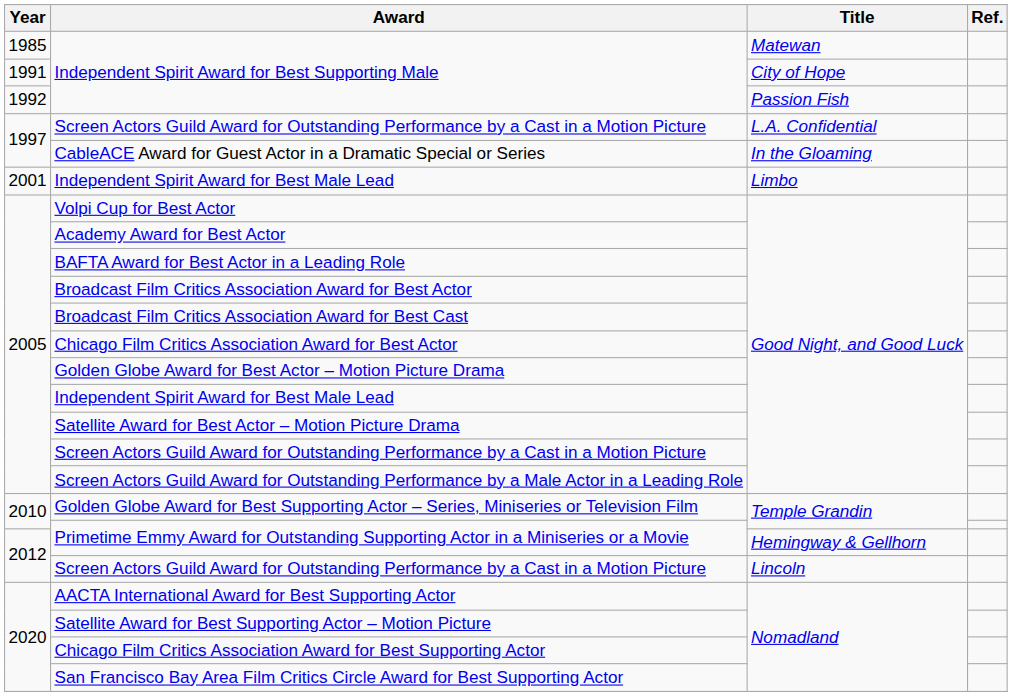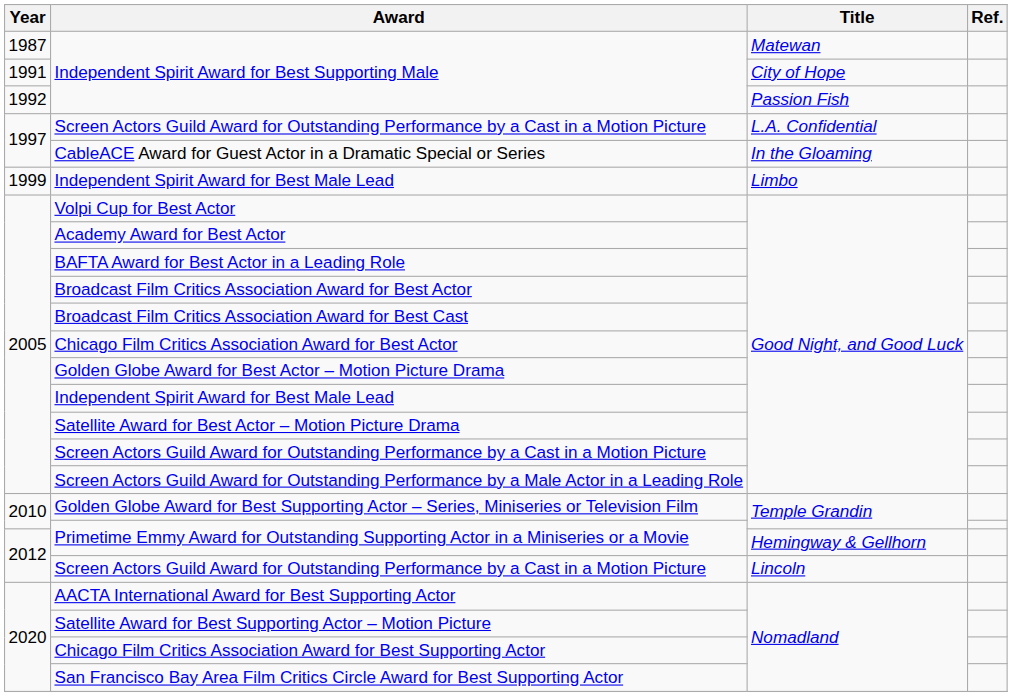 <table class="wikitable unsortable">
 <tr>
 <th>Year</th>
 <th>Award</th>
 <th>Title</th>
 <th>Ref.</th>
 </tr>
 <tr>
-<td>1985</td>
+<td>1987</td>
 <td rowspan="3"><a href='#'>Independent Spirit Award for Best Supporting Male</a></td>
 <td><em><a href='#'>Matewan</a></em></td>
 <td></td>
 </tr>
 <tr>
 <td>1991</td>
 <td><em><a href='#'>City of Hope</a></em></td>
 <td></td>
 </tr>
 <tr>
 <td>1992</td>
 <td><em><a href='#'>Passion Fish</a></em></td>
 <td></td>
 </tr>
 <tr>
 <td rowspan="2">1997</td>
 <td><a href='#'>Screen Actors Guild Award for Outstanding Performance by a Cast in a Motion Picture</a></td>
 <td><em><a href='#'>L.A. Confidential</a></em></td>
 <td></td>
 </tr>
 <tr>
 <td><a href='#'>CableACE</a> Award for Guest Actor in a Dramatic Special or Series</td>
 <td><em><a href='#'>In the Gloaming</a></em></td>
 <td></td>
 </tr>
 <tr>
-<td>2001</td>
+<td>1999</td>
 <td><a href='#'>Independent Spirit Award for Best Male Lead</a></td>
 <td><em><a href='#'>Limbo</a></em></td>
 <td></td>
 </tr>
 <tr>
 <td rowspan=11>2005</td>
 <td><a href='#'>Volpi Cup for Best Actor</a></td>
 <td rowspan=11><em><a href='#'>Good Night, and Good Luck</a></em></td>
 <td></td>
 </tr>
 <tr>
 <td><a href='#'>Academy Award for Best Actor</a></td>
 <td></td>
 </tr>
 <tr>
 <td><a href='#'>BAFTA Award for Best Actor in a Leading Role</a></td>
 <td></td>
 </tr>
 <tr>
 <td><a href='#'>Broadcast Film Critics Association Award for Best Actor</a></td>
 <td></td>
 </tr>
 <tr>
 <td><a href='#'>Broadcast Film Critics Association Award for Best Cast</a></td>
 <td></td>
 </tr>
 <tr>
 <td><a href='#'>Chicago Film Critics Association Award for Best Actor</a></td>
 <td></td>
 </tr>
 <tr>
 <td><a href='#'>Golden Globe Award for Best Actor – Motion Picture Drama</a></td>
 <td></td>
 </tr>
 <tr>
 <td><a href='#'>Independent Spirit Award for Best Male Lead</a></td>
 <td></td>
 </tr>
 <tr>
 <td><a href='#'>Satellite Award for Best Actor – Motion Picture Drama</a></td>
 <td></td>
 </tr>
 <tr>
 <td><a href='#'>Screen Actors Guild Award for Outstanding Performance by a Cast in a Motion Picture</a></td>
 <td></td>
 </tr>
 <tr>
 <td><a href='#'>Screen Actors Guild Award for Outstanding Performance by a Male Actor in a Leading Role</a></td>
 <td></td>
 </tr>
 <tr>
 <td rowspan=2>2010</td>
 <td><a href='#'>Golden Globe Award for Best Supporting Actor – Series, Miniseries or Television Film</a></td>
 <td rowspan=2><em><a href='#'>Temple Grandin</a></em></td>
 <td></td>
 </tr>
 <tr>
 <td rowspan="2"><a href='#'>Primetime Emmy Award for Outstanding Supporting Actor in a Miniseries or a Movie</a></td>
 <td></td>
 </tr>
 <tr>
 <td rowspan="2">2012</td>
 <td><em><a href='#'>Hemingway & Gellhorn</a></em></td>
 <td></td>
 </tr>
 <tr>
 <td><a href='#'>Screen Actors Guild Award for Outstanding Performance by a Cast in a Motion Picture</a></td>
 <td><em><a href='#'>Lincoln</a></em></td>
 <td></td>
 </tr>
 <tr>
 <td rowspan=4>2020</td>
 <td><a href='#'>AACTA International Award for Best Supporting Actor</a></td>
 <td rowspan=4><em><a href='#'>Nomadland</a></em></td>
 <td></td>
 </tr>
 <tr>
 <td><a href='#'>Satellite Award for Best Supporting Actor – Motion Picture</a></td>
 <td></td>
 </tr>
 <tr>
 <td><a href='#'>Chicago Film Critics Association Award for Best Supporting Actor</a></td>
 <td></td>
 </tr>
 <tr>
 <td><a href='#'>San Francisco Bay Area Film Critics Circle Award for Best Supporting Actor</a></td>
 <td></td>
 </tr>
 <tr>
 </tr>
 </table>
